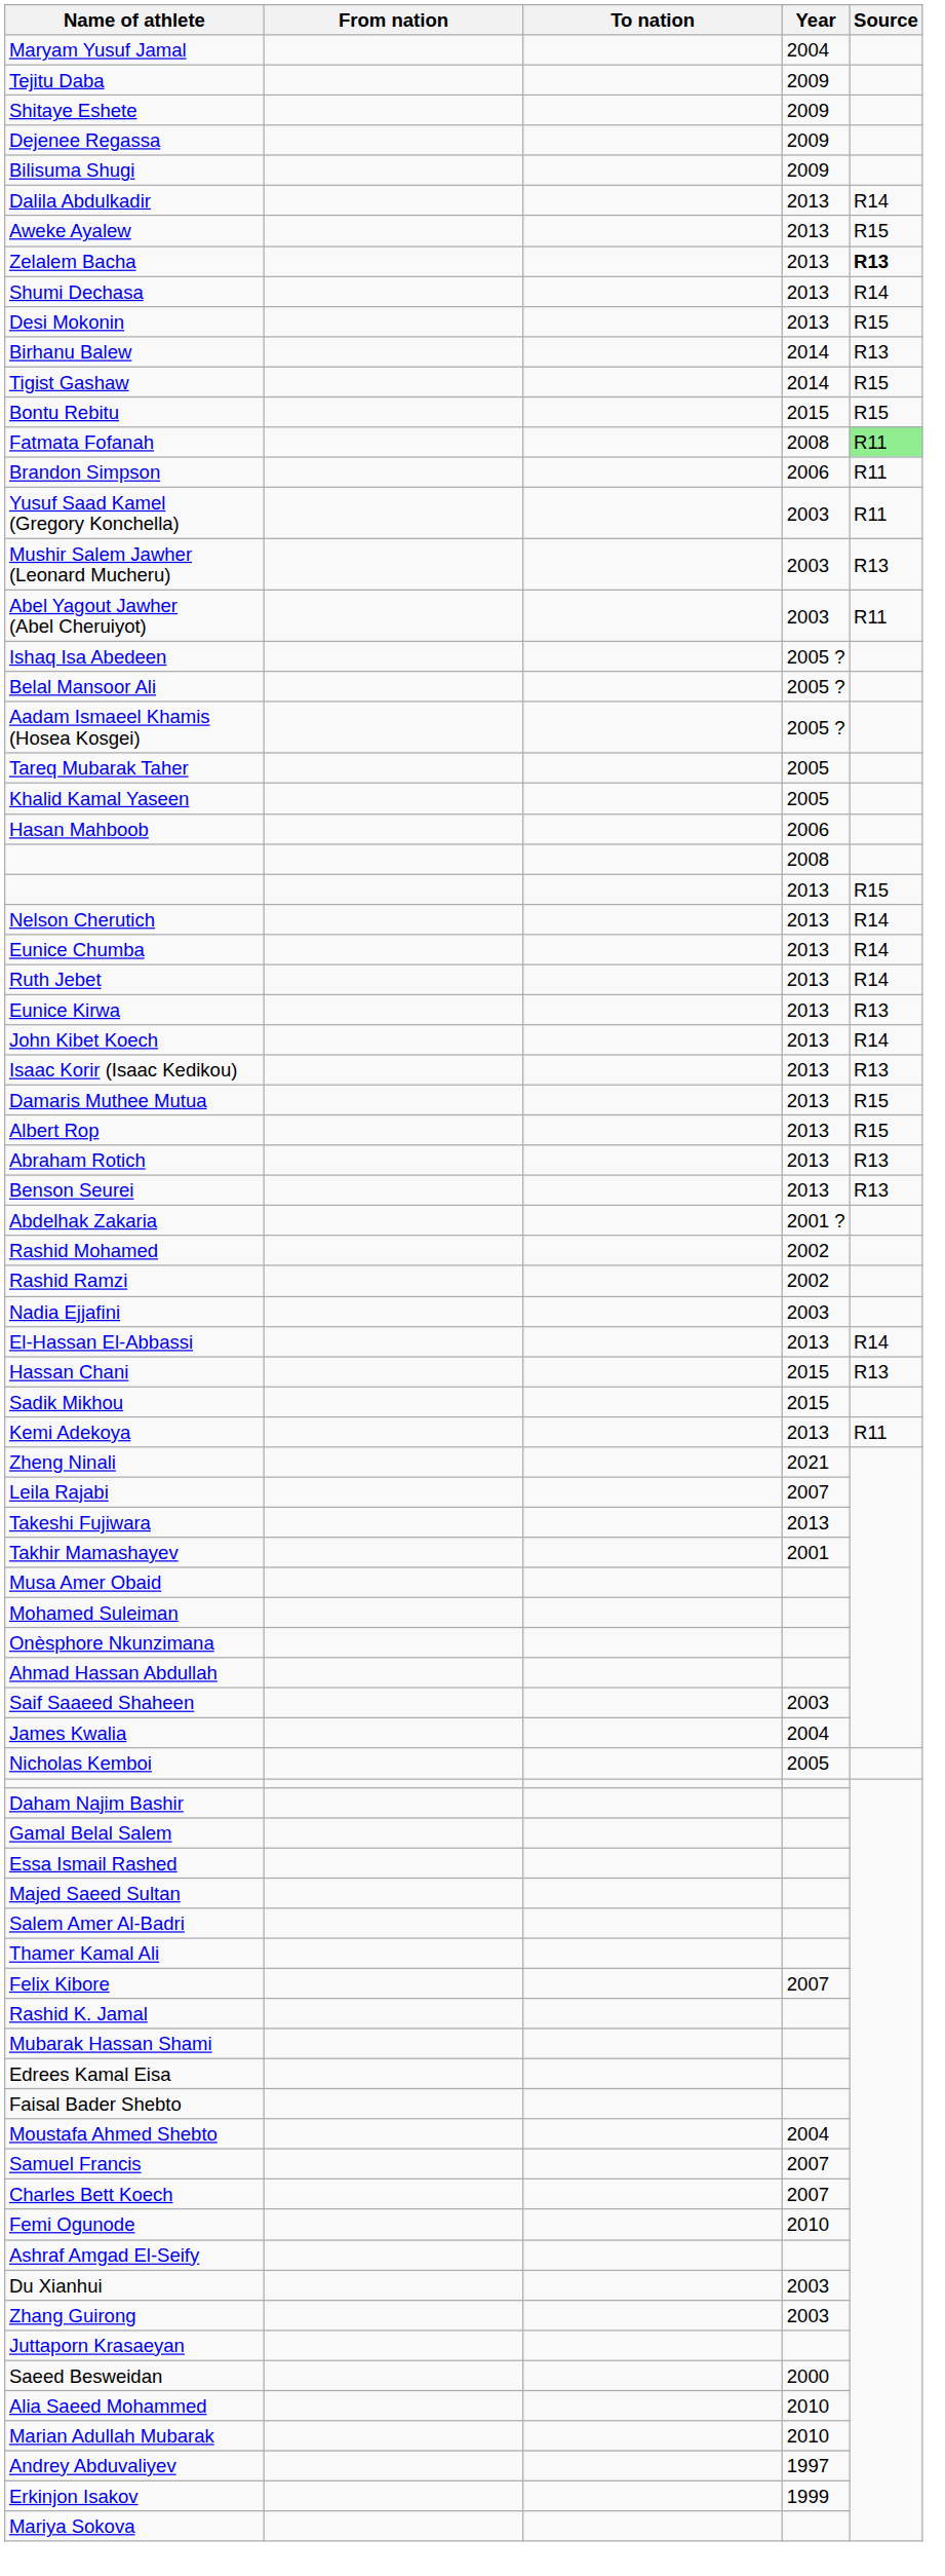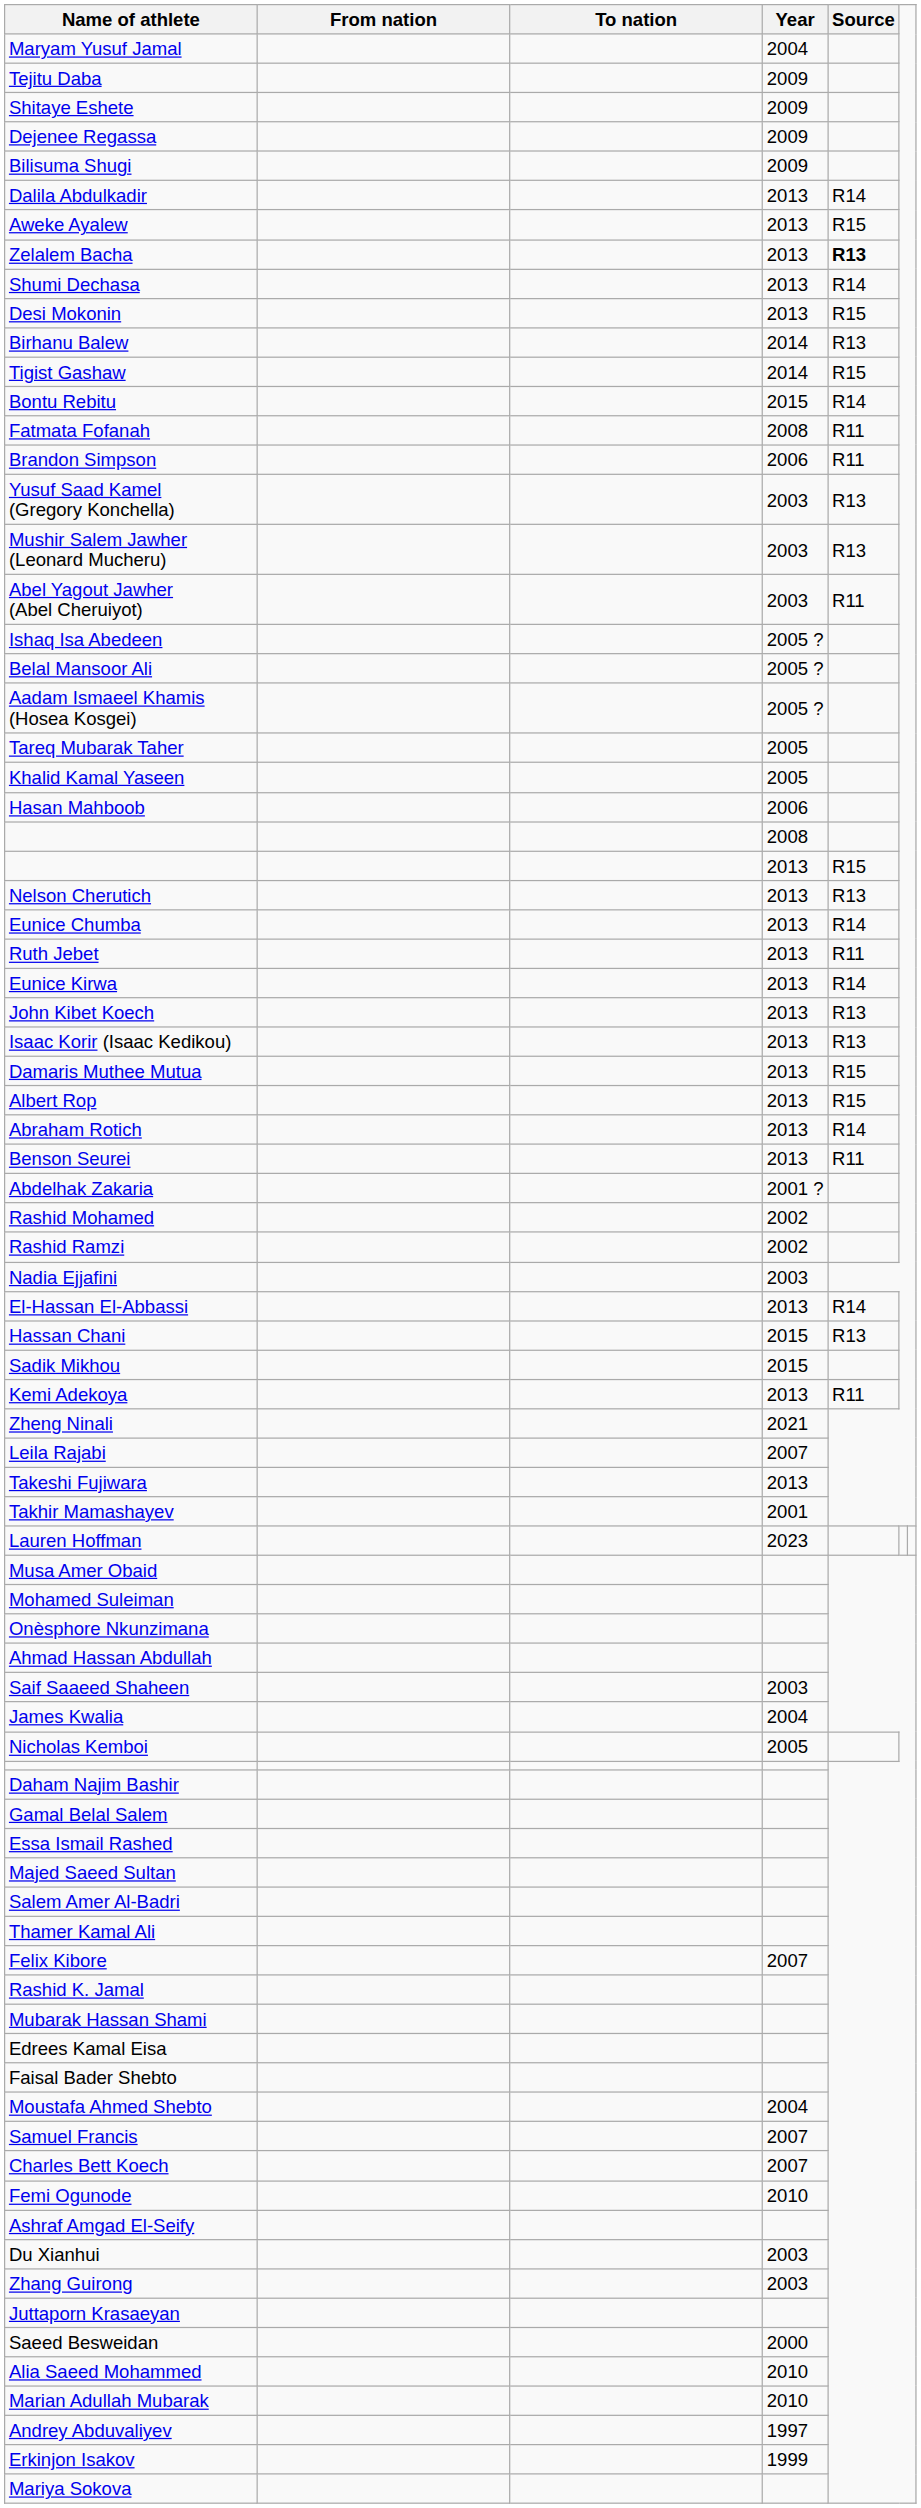 <table class="wikitable sortable" style="font-size: 95%;">
 <tr>
 <th width=200>Name of athlete</th>
 <th width=200>From nation</th>
 <th width=200>To nation</th>
 <th>Year</th>
 <th>Source</th>
 </tr>
 <tr>
 <td><a href='#'>Maryam Yusuf Jamal</a></td>
 <td></td>
 <td></td>
 <td>2004</td>
 <td></td>
 </tr>
 <tr>
 <td><a href='#'>Tejitu Daba</a></td>
 <td></td>
 <td></td>
 <td>2009</td>
 <td></td>
 </tr>
 <tr>
 <td><a href='#'>Shitaye Eshete</a></td>
 <td></td>
 <td></td>
 <td>2009</td>
 <td></td>
 </tr>
 <tr>
 <td><a href='#'>Dejenee Regassa</a></td>
 <td></td>
 <td></td>
 <td>2009</td>
 <td></td>
 </tr>
 <tr>
 <td><a href='#'>Bilisuma Shugi</a></td>
 <td></td>
 <td></td>
 <td>2009</td>
 <td></td>
 </tr>
 <tr>
 <td><a href='#'>Dalila Abdulkadir</a></td>
 <td></td>
 <td></td>
 <td>2013</td>
 <td>R14 </td>
 </tr>
 <tr>
 <td><a href='#'>Aweke Ayalew</a></td>
 <td></td>
 <td></td>
 <td>2013</td>
 <td>R15 </td>
 </tr>
 <tr>
 <td><a href='#'>Zelalem Bacha</a></td>
 <td></td>
 <td></td>
 <td>2013</td>
 <td><strong>R13 </strong></td>
 </tr>
 <tr>
 <td><a href='#'>Shumi Dechasa</a></td>
 <td></td>
 <td></td>
 <td>2013</td>
 <td>R14 </td>
 </tr>
 <tr>
 <td><a href='#'>Desi Mokonin</a></td>
 <td></td>
 <td></td>
 <td>2013</td>
 <td>R15 </td>
 </tr>
 <tr>
 <td><a href='#'>Birhanu Balew</a></td>
 <td></td>
 <td></td>
 <td>2014</td>
 <td>R13 </td>
 </tr>
 <tr>
 <td><a href='#'>Tigist Gashaw</a></td>
 <td></td>
 <td></td>
 <td>2014</td>
 <td>R15 </td>
 </tr>
 <tr>
 <td><a href='#'>Bontu Rebitu</a></td>
 <td></td>
 <td></td>
 <td>2015</td>
-<td>R15</td>
+<td>R14 </td>
 </tr>
 <tr>
 <td><a href='#'>Fatmata Fofanah</a></td>
 <td></td>
 <td></td>
 <td>2008</td>
-<td style="background: lightgreen;">R11 </td>
+<td>R11 </td>
 </tr>
 <tr>
 <td><a href='#'>Brandon Simpson</a></td>
 <td></td>
 <td></td>
 <td>2006</td>
 <td>R11</td>
 </tr>
 <tr>
 <td><a href='#'>Yusuf Saad Kamel</a><br>(Gregory Konchella)</td>
 <td></td>
 <td></td>
 <td>2003</td>
-<td>R11</td>
+<td>R13 <br></td>
 </tr>
 <tr>
 <td><a href='#'>Mushir Salem Jawher</a><br>(Leonard Mucheru)</td>
 <td></td>
 <td></td>
 <td>2003</td>
 <td>R13 <br></td>
 </tr>
 <tr>
 <td><a href='#'>Abel Yagout Jawher</a><br>(Abel Cheruiyot)</td>
 <td></td>
 <td></td>
 <td>2003</td>
 <td>R11</td>
 </tr>
 <tr>
 <td><a href='#'>Ishaq Isa Abedeen</a></td>
 <td></td>
 <td></td>
 <td>2005 ?</td>
 <td></td>
 </tr>
 <tr>
 <td><a href='#'>Belal Mansoor Ali</a></td>
 <td></td>
 <td></td>
 <td>2005 ?</td>
 <td></td>
 </tr>
 <tr>
 <td><a href='#'>Aadam Ismaeel Khamis</a><br>(Hosea Kosgei)</td>
 <td></td>
 <td></td>
 <td>2005 ?</td>
 <td></td>
 </tr>
 <tr>
 <td><a href='#'>Tareq Mubarak Taher</a></td>
 <td></td>
 <td></td>
 <td>2005</td>
 <td></td>
 </tr>
 <tr>
 <td><a href='#'>Khalid Kamal Yaseen</a></td>
 <td></td>
 <td></td>
 <td>2005</td>
 <td></td>
 </tr>
 <tr>
 <td><a href='#'>Hasan Mahboob</a></td>
 <td></td>
 <td></td>
 <td>2006</td>
 <td></td>
 </tr>
 <tr>
 <td></td>
 <td></td>
 <td></td>
 <td>2008</td>
 <td></td>
 </tr>
 <tr>
 <td></td>
 <td></td>
 <td></td>
 <td>2013</td>
 <td>R15 </td>
 </tr>
 <tr>
 <td><a href='#'>Nelson Cherutich</a></td>
 <td></td>
 <td></td>
 <td>2013</td>
-<td>R14 </td>
+<td>R13 </td>
 </tr>
 <tr>
 <td><a href='#'>Eunice Chumba</a></td>
 <td></td>
 <td></td>
 <td>2013</td>
 <td>R14 </td>
 </tr>
 <tr>
 <td><a href='#'>Ruth Jebet</a></td>
 <td></td>
 <td></td>
 <td>2013</td>
-<td>R14 </td>
+<td>R11 </td>
 </tr>
 <tr>
 <td><a href='#'>Eunice Kirwa</a></td>
 <td></td>
 <td></td>
 <td>2013</td>
-<td>R13 </td>
+<td>R14 </td>
 </tr>
 <tr>
 <td><a href='#'>John Kibet Koech</a></td>
 <td></td>
 <td></td>
 <td>2013</td>
-<td>R14 </td>
+<td>R13 </td>
 </tr>
 <tr>
 <td><a href='#'>Isaac Korir</a> (Isaac Kedikou)</td>
 <td></td>
 <td></td>
 <td>2013</td>
 <td>R13 </td>
 </tr>
 <tr>
 <td><a href='#'>Damaris Muthee Mutua</a> </td>
 <td></td>
 <td></td>
 <td>2013</td>
 <td>R15</td>
 </tr>
 <tr>
 <td><a href='#'>Albert Rop</a></td>
 <td></td>
 <td></td>
 <td>2013</td>
 <td>R15 </td>
 </tr>
 <tr>
 <td><a href='#'>Abraham Rotich</a></td>
 <td></td>
 <td></td>
 <td>2013</td>
-<td>R13 </td>
+<td>R14 </td>
 </tr>
 <tr>
 <td><a href='#'>Benson Seurei</a></td>
 <td></td>
 <td></td>
 <td>2013</td>
-<td>R13 <br></td>
+<td>R11</td>
 </tr>
 <tr>
 <td><a href='#'>Abdelhak Zakaria</a></td>
 <td></td>
 <td></td>
 <td>2001 ?</td>
 <td></td>
 </tr>
 <tr>
 <td><a href='#'>Rashid Mohamed</a></td>
 <td></td>
 <td></td>
 <td>2002</td>
 <td></td>
 </tr>
 <tr>
 <td><a href='#'>Rashid Ramzi</a></td>
 <td></td>
 <td></td>
 <td>2002</td>
 <td></td>
 </tr>
 <tr>
 <td><a href='#'>Nadia Ejjafini</a></td>
 <td></td>
 <td></td>
 <td>2003</td>
 </tr>
 <tr>
 <td><a href='#'>El-Hassan El-Abbassi</a></td>
 <td></td>
 <td></td>
 <td>2013</td>
 <td>R14 </td>
 </tr>
 <tr>
 <td><a href='#'>Hassan Chani</a></td>
 <td></td>
 <td></td>
 <td>2015</td>
 <td>R13 </td>
 </tr>
 <tr>
 <td><a href='#'>Sadik Mikhou</a></td>
 <td></td>
 <td></td>
 <td>2015</td>
 <td></td>
 </tr>
 <tr>
 <td><a href='#'>Kemi Adekoya</a></td>
 <td></td>
 <td></td>
 <td>2013</td>
 <td>R11</td>
 </tr>
 <tr>
 <td><a href='#'>Zheng Ninali</a></td>
 <td></td>
 <td></td>
 <td>2021</td>
 </tr>
 <tr>
 <td><a href='#'>Leila Rajabi</a></td>
 <td></td>
 <td></td>
 <td>2007</td>
 </tr>
 <tr>
 <td><a href='#'>Takeshi Fujiwara</a></td>
 <td></td>
 <td></td>
 <td>2013</td>
 </tr>
 <tr>
 <td><a href='#'>Takhir Mamashayev</a></td>
 <td></td>
 <td></td>
 <td>2001</td>
+</tr>
+<tr>
+<td><a href='#'>Lauren Hoffman</a></td>
+<td></td>
+<td></td>
+<td>2023</td>
+<td></td>
+<td></td>
+<td></td>
 </tr>
 <tr>
 <td><a href='#'>Musa Amer Obaid</a></td>
 <td></td>
 <td></td>
 <td></td>
 </tr>
 <tr>
 <td><a href='#'>Mohamed Suleiman</a></td>
 <td></td>
 <td></td>
 <td></td>
 </tr>
 <tr>
 <td><a href='#'>Onèsphore Nkunzimana</a></td>
 <td></td>
 <td></td>
 <td></td>
 </tr>
 <tr>
 <td><a href='#'>Ahmad Hassan Abdullah</a></td>
 <td></td>
 <td></td>
 <td></td>
 </tr>
 <tr>
 <td><a href='#'>Saif Saaeed Shaheen</a></td>
 <td></td>
 <td></td>
 <td>2003</td>
 </tr>
 <tr>
 <td><a href='#'>James Kwalia</a></td>
 <td></td>
 <td></td>
 <td>2004</td>
 </tr>
 <tr>
 <td><a href='#'>Nicholas Kemboi</a></td>
 <td></td>
 <td></td>
 <td>2005</td>
 <td></td>
 </tr>
 <tr>
 <td> </td>
 <td></td>
 <td></td>
 <td></td>
 </tr>
 <tr>
 <td><a href='#'>Daham Najim Bashir</a></td>
 <td></td>
 <td></td>
 <td></td>
 </tr>
 <tr>
 <td><a href='#'>Gamal Belal Salem</a></td>
 <td></td>
 <td></td>
 <td></td>
 </tr>
 <tr>
 <td><a href='#'>Essa Ismail Rashed</a></td>
 <td></td>
 <td></td>
 <td></td>
 </tr>
 <tr>
 <td><a href='#'>Majed Saeed Sultan</a></td>
 <td></td>
 <td></td>
 <td></td>
 </tr>
 <tr>
 <td><a href='#'>Salem Amer Al-Badri</a></td>
 <td></td>
 <td></td>
 <td></td>
 </tr>
 <tr>
 <td><a href='#'>Thamer Kamal Ali</a></td>
 <td></td>
 <td></td>
 <td></td>
 </tr>
 <tr>
 <td><a href='#'>Felix Kibore</a></td>
 <td></td>
 <td></td>
 <td>2007</td>
 </tr>
 <tr>
 <td><a href='#'>Rashid K. Jamal</a></td>
 <td></td>
 <td></td>
 <td></td>
 </tr>
 <tr>
 <td><a href='#'>Mubarak Hassan Shami</a></td>
 <td></td>
 <td></td>
 <td></td>
 </tr>
 <tr>
 <td>Edrees Kamal Eisa</td>
 <td></td>
 <td></td>
 <td></td>
 </tr>
 <tr>
 <td>Faisal Bader Shebto</td>
 <td></td>
 <td></td>
 <td></td>
 </tr>
 <tr>
 <td><a href='#'>Moustafa Ahmed Shebto</a></td>
 <td></td>
 <td></td>
 <td>2004</td>
 </tr>
 <tr>
 <td><a href='#'>Samuel Francis</a></td>
 <td></td>
 <td></td>
 <td>2007</td>
 </tr>
 <tr>
 <td><a href='#'>Charles Bett Koech</a></td>
 <td></td>
 <td></td>
 <td>2007</td>
 </tr>
 <tr>
 <td><a href='#'>Femi Ogunode</a></td>
 <td></td>
 <td></td>
 <td>2010</td>
 </tr>
 <tr>
 <td><a href='#'>Ashraf Amgad El-Seify</a></td>
 <td></td>
 <td></td>
 <td></td>
 </tr>
 <tr>
 <td>Du Xianhui</td>
 <td></td>
 <td></td>
 <td>2003</td>
 </tr>
 <tr>
 <td><a href='#'>Zhang Guirong</a></td>
 <td></td>
 <td></td>
 <td>2003</td>
 </tr>
 <tr>
 <td><a href='#'>Juttaporn Krasaeyan</a></td>
 <td></td>
 <td></td>
 <td></td>
 </tr>
 <tr>
 <td>Saeed Besweidan</td>
 <td></td>
 <td></td>
 <td>2000</td>
 </tr>
 <tr>
 <td><a href='#'>Alia Saeed Mohammed</a></td>
 <td></td>
 <td></td>
 <td>2010</td>
 </tr>
 <tr>
 <td><a href='#'>Marian Adullah Mubarak</a></td>
 <td></td>
 <td></td>
 <td>2010</td>
 </tr>
 <tr>
 <td><a href='#'>Andrey Abduvaliyev</a></td>
 <td></td>
 <td></td>
 <td>1997</td>
 </tr>
 <tr>
 <td><a href='#'>Erkinjon Isakov</a></td>
 <td></td>
 <td></td>
 <td>1999</td>
 </tr>
 <tr>
 <td><a href='#'>Mariya Sokova</a></td>
 <td></td>
 <td></td>
 <td></td>
 </tr>
 </table>
